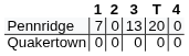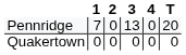 <table style="border-collapse: collapse;">
 <tr>
 <th style="text-align: left;"></th>
 <th style="text-align: center; padding: 0px 3px 0px 3px; width:12px;">1</th>
 <th style="text-align: center; padding: 0px 3px 0px 3px; width:12px;">2</th>
 <th style="text-align: center; padding: 0px 3px 0px 3px; width:12px;">3</th>
+<th style="text-align: center; padding: 0px 3px 0px 3px; width:12px;">4</th>
 <th style="text-align: center; padding: 0px 3px 0px 3px; width:12px;">T</th>
-<th style="text-align: center; padding: 0px 3px 0px 3px; width:12px;">4</th>
 </tr>
 <tr>
 <td style="background: #f8f9fa; text-align: left; border-bottom: 1px solid black; padding: 0px 3px 0px 3px;">Pennridge</td>
 <td style="background: #f8f9fa; border-left: 1px solid black; border-bottom: 1px solid black; text-align: right; padding: 0px 3px 0px 3px;">7</td>
 <td style="background: #f8f9fa; border-left: 1px solid black; border-bottom: 1px solid black; text-align: right; padding: 0px 3px 0px 3px;">0</td>
 <td style="background: #f8f9fa; border-left: 1px solid black; border-bottom: 1px solid black; text-align: right; padding: 0px 3px 0px 3px;">13</td>
+<td style="background: #f8f9fa; border-left: 1px solid black; border-bottom: 1px solid black; text-align: right; padding: 0px 3px 0px 3px;">0</td>
 <td style="background: #f8f9fa; border-left: 1px solid black; border-bottom: 1px solid black; text-align: right; padding: 0px 3px 0px 3px;">20</td>
-<td style="background: #f8f9fa; border-left: 1px solid black; border-bottom: 1px solid black; text-align: right; padding: 0px 3px 0px 3px;">0</td>
 </tr>
 <tr>
 <td style="text-align: left; padding: 0px 3px 0px 3px;">Quakertown</td>
 <td style="border-left: 1px solid black; text-align: right; padding: 0px 3px 0px 3px;">0</td>
 <td style="border-left: 1px solid black; text-align: right; padding: 0px 3px 0px 3px;">0</td>
 <td style="border-left: 1px solid black; text-align: right; padding: 0px 3px 0px 3px;">0</td>
 <td style="border-left: 1px solid black; text-align: right; padding: 0px 3px 0px 3px;">0</td>
 <td style="border-left: 1px solid black; text-align: right; padding: 0px 3px 0px 3px;">0</td>
 </tr>
 </table>
